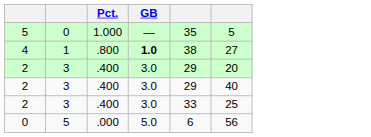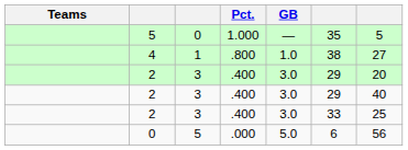 <table class="wikitable" style="text-align:center;">
 <tr>
+<th width=150px>Teams</th>
 <th width=50px></th>
 <th width=50px></th>
 <th width=50px><a href='#'>Pct.</a></th>
 <th width=50px><a href='#'>GB</a></th>
 <th width=50px></th>
 <th width=50px></th>
 </tr>
 <tr style="background-color:#ccffcc">
+<td align=left></td>
 <td>5</td>
 <td>0</td>
 <td>1.000</td>
 <td>—</td>
 <td>35</td>
 <td>5</td>
 </tr>
 <tr style="background-color:#ccffcc">
+<td align=left></td>
 <td>4</td>
 <td>1</td>
 <td>.800</td>
-<td><strong>1.0</strong></td>
+<td>1.0</td>
 <td>38</td>
 <td>27</td>
 </tr>
 <tr style="background-color:#ccffcc">
+<td align=left></td>
 <td>2</td>
 <td>3</td>
 <td>.400</td>
 <td>3.0</td>
 <td>29</td>
 <td>20</td>
 </tr>
 <tr style="background-color:">
+<td align=left></td>
 <td>2</td>
 <td>3</td>
 <td>.400</td>
 <td>3.0</td>
 <td>29</td>
 <td>40</td>
 </tr>
 <tr style="background-color:">
+<td align=left></td>
 <td>2</td>
 <td>3</td>
 <td>.400</td>
 <td>3.0</td>
 <td>33</td>
 <td>25</td>
 </tr>
 <tr style="background-color:">
+<td align=left></td>
 <td>0</td>
 <td>5</td>
 <td>.000</td>
 <td>5.0</td>
 <td>6</td>
 <td>56</td>
 </tr>
 </table>
